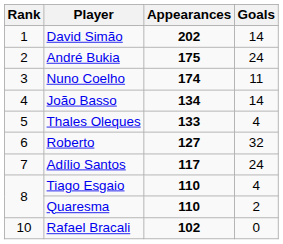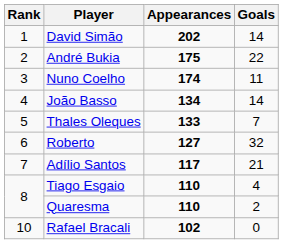 <table class="wikitable" style="text-align:center;">
 <tr>
 <th>Rank</th>
 <th>Player</th>
 <th>Appearances</th>
 <th>Goals</th>
 </tr>
 <tr>
 <td rowspan=1>1</td>
 <td align="left"> <a href='#'>David Simão</a></td>
 <td><strong>202</strong></td>
 <td>14</td>
 </tr>
 <tr>
 <td rowspan=1>2</td>
 <td align="left"> <a href='#'>André Bukia</a></td>
 <td><strong>175</strong></td>
-<td>24</td>
+<td>22</td>
 </tr>
 <tr>
 <td rowspan=1>3</td>
 <td align="left"> <a href='#'>Nuno Coelho</a></td>
 <td><strong>174</strong></td>
 <td>11</td>
 </tr>
 <tr>
 <td rowspan=1>4</td>
 <td align="left"> <a href='#'>João Basso</a></td>
 <td><strong>134</strong></td>
 <td>14</td>
 </tr>
 <tr>
 <td rowspan=1>5</td>
 <td align="left"> <a href='#'>Thales Oleques</a></td>
 <td><strong>133</strong></td>
-<td>4</td>
+<td>7</td>
 </tr>
 <tr>
 <td rowspan=1>6</td>
 <td align="left"> <a href='#'>Roberto</a></td>
 <td><strong>127</strong></td>
 <td>32</td>
 </tr>
 <tr>
 <td rowspan=1>7</td>
 <td align="left"> <a href='#'>Adílio Santos</a></td>
 <td><strong>117</strong></td>
-<td>24</td>
+<td>21</td>
 </tr>
 <tr>
 <td rowspan=2>8</td>
 <td align="left"> <a href='#'>Tiago Esgaio</a></td>
 <td><strong>110</strong></td>
 <td>4</td>
 </tr>
 <tr>
 <td align="left"> <a href='#'>Quaresma</a></td>
 <td><strong>110</strong></td>
 <td>2</td>
 </tr>
 <tr>
 <td rowspan=1>10</td>
 <td align="left"> <a href='#'>Rafael Bracali</a></td>
 <td><strong>102</strong></td>
 <td>0</td>
 </tr>
 </table>
